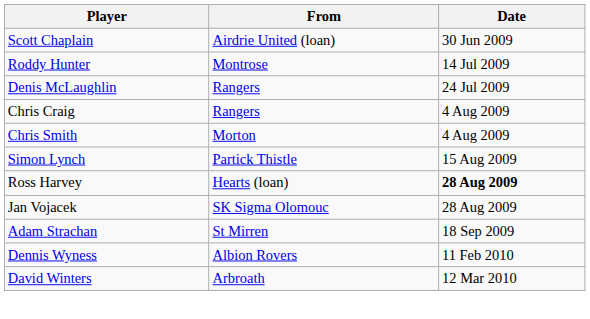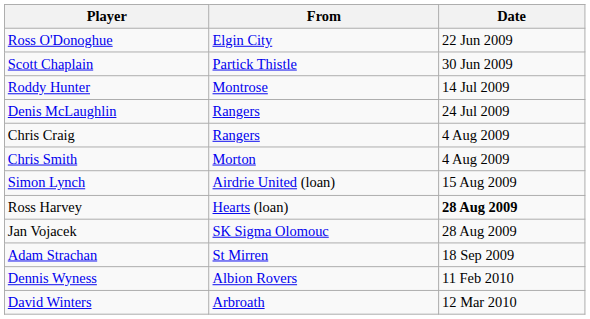 <table class="wikitable" style="text-align:center; font-size:95%;width:98%; text-align:left">
 <tr>
 <th><strong>Player</strong></th>
 <th><strong>From</strong></th>
 <th><strong>Date</strong></th>
 </tr>
 <tr>
+<td> <a href='#'>Ross O'Donoghue</a></td>
+<td> <a href='#'>Elgin City</a></td>
+<td>22 Jun 2009</td>
+</tr>
+<tr>
 <td> <a href='#'>Scott Chaplain</a></td>
-<td> <a href='#'>Airdrie United</a> (loan)</td>
+<td> <a href='#'>Partick Thistle</a></td>
 <td>30 Jun 2009</td>
 </tr>
 <tr>
 <td> <a href='#'>Roddy Hunter</a></td>
 <td> <a href='#'>Montrose</a></td>
 <td>14 Jul 2009</td>
 </tr>
 <tr>
 <td> <a href='#'>Denis McLaughlin</a></td>
 <td> <a href='#'>Rangers</a></td>
 <td>24 Jul 2009</td>
 </tr>
 <tr>
 <td> Chris Craig</td>
 <td> <a href='#'>Rangers</a></td>
 <td>4 Aug 2009</td>
 </tr>
 <tr>
 <td> <a href='#'>Chris Smith</a></td>
 <td> <a href='#'>Morton</a></td>
 <td>4 Aug 2009</td>
 </tr>
 <tr>
 <td> <a href='#'>Simon Lynch</a></td>
-<td> <a href='#'>Partick Thistle</a></td>
+<td> <a href='#'>Airdrie United</a> (loan)</td>
 <td>15 Aug 2009</td>
 </tr>
 <tr>
 <td> Ross Harvey</td>
 <td> <a href='#'>Hearts</a> (loan)</td>
 <td><strong>28 Aug 2009</strong></td>
 </tr>
 <tr>
 <td> Jan Vojacek</td>
 <td> <a href='#'>SK Sigma Olomouc</a></td>
 <td>28 Aug 2009</td>
 </tr>
 <tr>
 <td> <a href='#'>Adam Strachan</a></td>
 <td> <a href='#'>St Mirren</a></td>
 <td>18 Sep 2009</td>
 </tr>
 <tr>
 <td> <a href='#'>Dennis Wyness</a></td>
 <td> <a href='#'>Albion Rovers</a></td>
 <td>11 Feb 2010</td>
 </tr>
 <tr>
 <td> <a href='#'>David Winters</a></td>
 <td> <a href='#'>Arbroath</a></td>
 <td>12 Mar 2010</td>
 </tr>
 </table>
